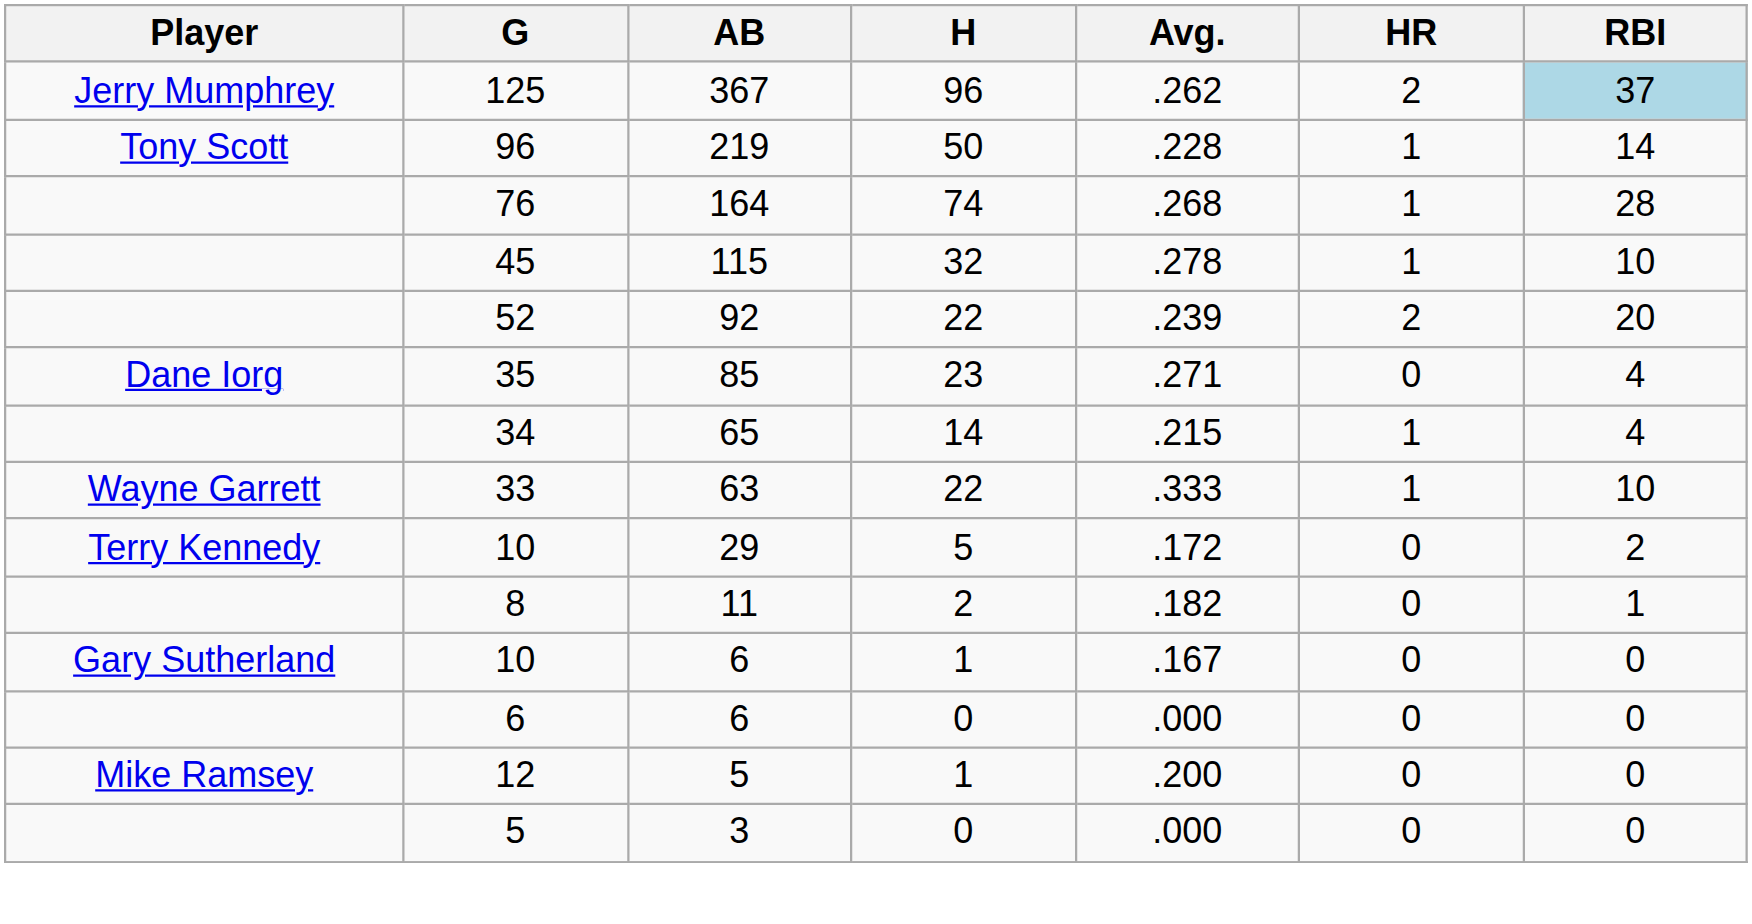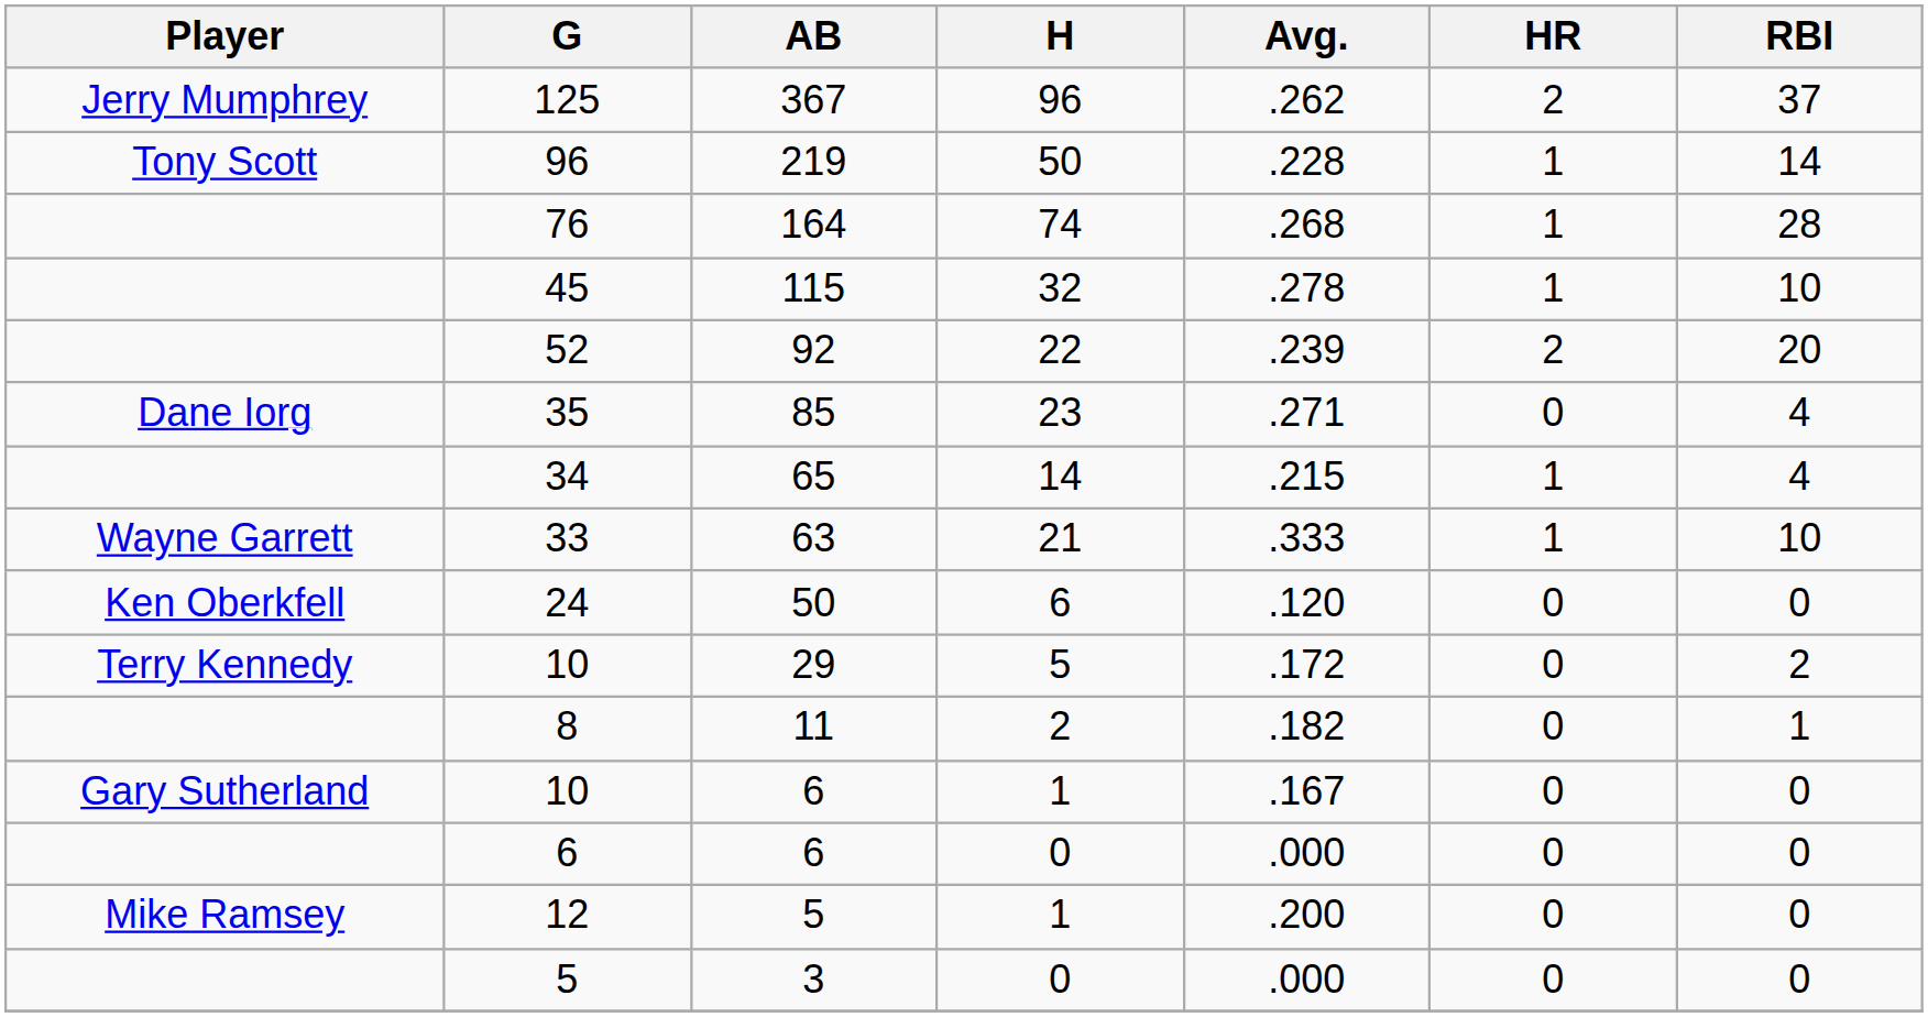 <table class="wikitable sortable">
 <tr>
 <th bgcolor="#DDDDFF" width="16%">Player</th>
 <th bgcolor="#DDDDFF" width="9%">G</th>
 <th bgcolor="#DDDDFF" width="9%">AB</th>
 <th bgcolor="#DDDDFF" width="9%">H</th>
 <th bgcolor="#DDDDFF" width="9%">Avg.</th>
 <th bgcolor="#DDDDFF" width="9%">HR</th>
 <th bgcolor="#DDDDFF" width="9%">RBI</th>
 </tr>
 <tr align="center">
 <td><a href='#'>Jerry Mumphrey</a></td>
 <td>125</td>
 <td>367</td>
 <td>96</td>
 <td>.262</td>
 <td>2</td>
-<td style="background: lightblue;">37</td>
+<td>37</td>
 </tr>
 <tr align=center>
 <td><a href='#'>Tony Scott</a></td>
 <td>96</td>
 <td>219</td>
 <td>50</td>
 <td>.228</td>
 <td>1</td>
 <td>14</td>
 </tr>
 <tr align=center>
 <td></td>
 <td>76</td>
 <td>164</td>
 <td>74</td>
 <td>.268</td>
 <td>1</td>
 <td>28</td>
 </tr>
 <tr align="center">
 <td></td>
 <td>45</td>
 <td>115</td>
 <td>32</td>
 <td>.278</td>
 <td>1</td>
 <td>10</td>
 </tr>
 <tr align="center">
 <td></td>
 <td>52</td>
 <td>92</td>
 <td>22</td>
 <td>.239</td>
 <td>2</td>
 <td>20</td>
 </tr>
 <tr align="center">
 <td><a href='#'>Dane Iorg</a></td>
 <td>35</td>
 <td>85</td>
 <td>23</td>
 <td>.271</td>
 <td>0</td>
 <td>4</td>
 </tr>
 <tr align=center>
 <td></td>
 <td>34</td>
 <td>65</td>
 <td>14</td>
 <td>.215</td>
 <td>1</td>
 <td>4</td>
 </tr>
 <tr align="center">
 <td><a href='#'>Wayne Garrett</a></td>
 <td>33</td>
 <td>63</td>
-<td>22</td>
+<td>21</td>
 <td>.333</td>
 <td>1</td>
 <td>10</td>
+</tr>
+<tr align=center>
+<td><a href='#'>Ken Oberkfell</a></td>
+<td>24</td>
+<td>50</td>
+<td>6</td>
+<td>.120</td>
+<td>0</td>
+<td>0</td>
 </tr>
 <tr align=center>
 <td><a href='#'>Terry Kennedy</a></td>
 <td>10</td>
 <td>29</td>
 <td>5</td>
 <td>.172</td>
 <td>0</td>
 <td>2</td>
 </tr>
 <tr align=center>
 <td></td>
 <td>8</td>
 <td>11</td>
 <td>2</td>
 <td>.182</td>
 <td>0</td>
 <td>1</td>
 </tr>
 <tr align="center">
 <td><a href='#'>Gary Sutherland</a></td>
 <td>10</td>
 <td>6</td>
 <td>1</td>
 <td>.167</td>
 <td>0</td>
 <td>0</td>
 </tr>
 <tr align=center>
 <td></td>
 <td>6</td>
 <td>6</td>
 <td>0</td>
 <td>.000</td>
 <td>0</td>
 <td>0</td>
 </tr>
 <tr align="center">
 <td><a href='#'>Mike Ramsey</a></td>
 <td>12</td>
 <td>5</td>
 <td>1</td>
 <td>.200</td>
 <td>0</td>
 <td>0</td>
 </tr>
 <tr align=center>
 <td></td>
 <td>5</td>
 <td>3</td>
 <td>0</td>
 <td>.000</td>
 <td>0</td>
 <td>0</td>
 </tr>
 <tr align="center">
 </tr>
 </table>
